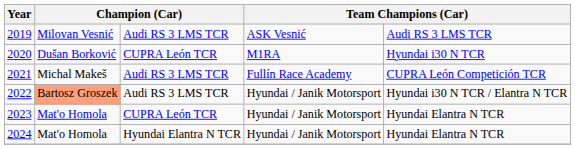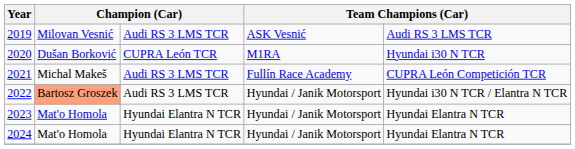 <table class="wikitable" style="font-size:85%">
 <tr>
 <th>Year</th>
 <th colspan="2">Champion (Car)</th>
 <th colspan="2">Team Champions (Car)</th>
 </tr>
 <tr>
 <td><a href='#'>2019</a></td>
 <td> <a href='#'>Milovan Vesnić</a></td>
 <td> <a href='#'>Audi RS 3 LMS TCR</a></td>
 <td> <a href='#'>ASK Vesnić</a></td>
 <td> <a href='#'>Audi RS 3 LMS TCR</a></td>
 </tr>
 <tr>
 <td><a href='#'>2020</a></td>
 <td> <a href='#'>Dušan Borković</a></td>
 <td> <a href='#'>CUPRA León TCR</a></td>
 <td> <a href='#'>M1RA</a></td>
 <td> <a href='#'>Hyundai i30 N TCR</a></td>
 </tr>
 <tr>
 <td><a href='#'>2021</a></td>
 <td> Michal Makeš</td>
 <td> <a href='#'>Audi RS 3 LMS TCR</a></td>
 <td> <a href='#'>Fullín Race Academy</a></td>
 <td> <a href='#'>CUPRA León Competición TCR</a></td>
 </tr>
 <tr>
 <td><a href='#'>2022</a></td>
 <td style="background: lightsalmon;"> Bartosz Groszek</td>
 <td> Audi RS 3 LMS TCR</td>
 <td> Hyundai / Janik Motorsport</td>
 <td> Hyundai i30 N TCR / Elantra N TCR</td>
 </tr>
 <tr>
 <td><a href='#'>2023</a></td>
 <td> <a href='#'>Mat'o Homola</a></td>
-<td> <a href='#'>CUPRA León TCR</a></td>
+<td> Hyundai Elantra N TCR</td>
 <td> Hyundai / Janik Motorsport</td>
 <td> Hyundai Elantra N TCR</td>
 </tr>
 <tr>
 <td><a href='#'>2024</a></td>
 <td> Mat'o Homola</td>
 <td> Hyundai Elantra N TCR</td>
 <td> Hyundai / Janik Motorsport</td>
 <td> Hyundai Elantra N TCR</td>
 </tr>
 <tr>
 </tr>
 </table>
